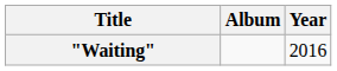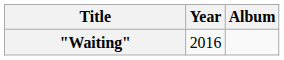 <table class="wikitable plainrowheaders" style="text-align:center;">
 <tr>
 <th scope="col" style="width:11em;">Title</th>
+<th scope="col" style="width:1em;">Year</th>
 <th scope="col">Album</th>
-<th scope="col" style="width:1em;">Year</th>
 </tr>
 <tr>
 <th scope="row">"Waiting"</th>
+<td>2016</td>
 <td></td>
-<td>2016</td>
 </tr>
 </table>
